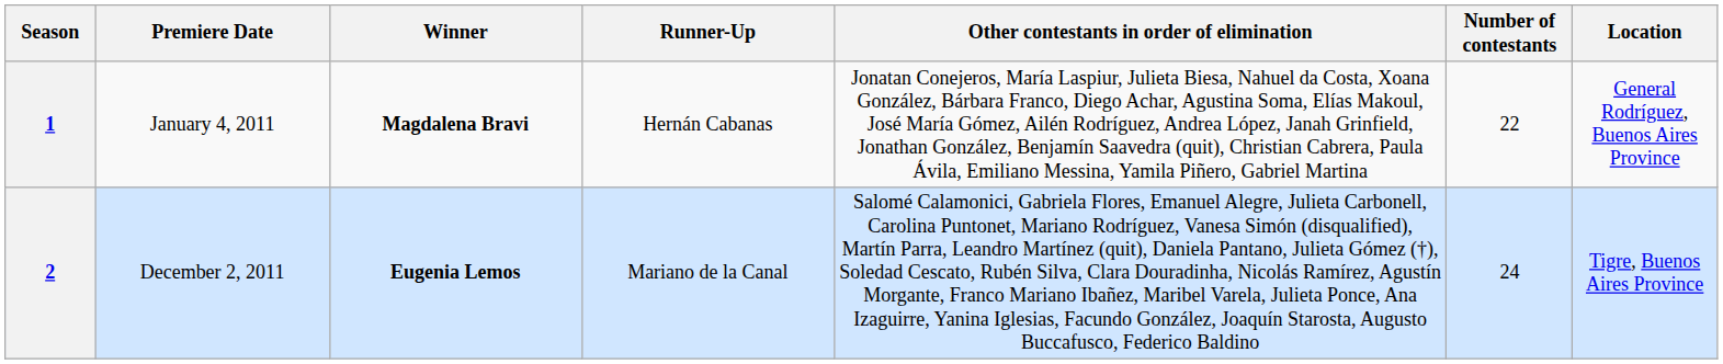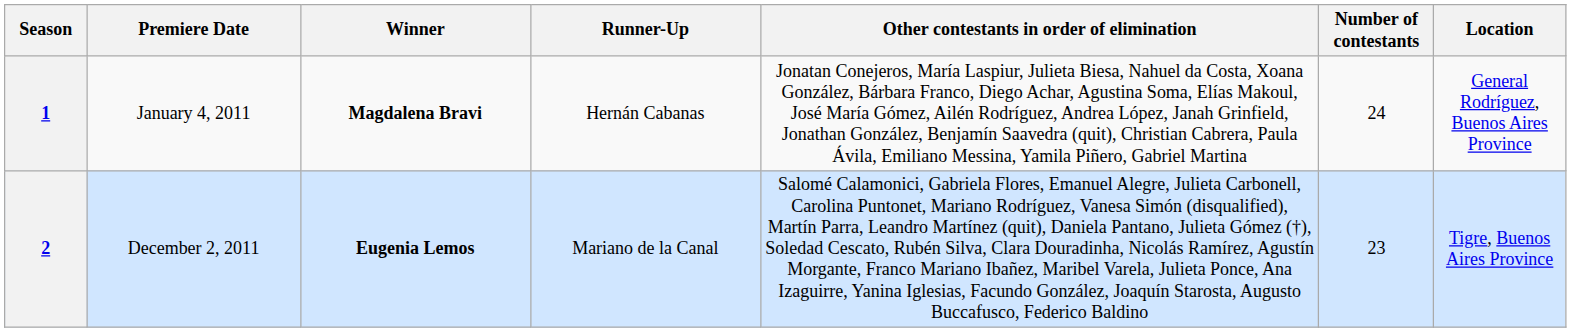 <table class="wikitable" style="font-size:90%; text-align: center;">
 <tr>
 <th width="5%">Season</th>
 <th width="13%">Premiere Date</th>
 <th width=14%>Winner</th>
 <th width=14%>Runner-Up</th>
 <th width="34%">Other contestants in order of elimination</th>
 <th width="7%">Number of contestants</th>
 <th width="8%">Location</th>
 </tr>
 <tr>
 <th><a href='#'>1</a></th>
 <td>January 4, 2011</td>
 <td><strong>Magdalena Bravi</strong></td>
 <td>Hernán Cabanas</td>
 <td>Jonatan Conejeros, María Laspiur, Julieta Biesa, Nahuel da Costa, Xoana González, Bárbara Franco, Diego Achar, Agustina Soma, Elías Makoul, José María Gómez, Ailén Rodríguez, Andrea López, Janah Grinfield, Jonathan González, Benjamín Saavedra (quit), Christian Cabrera, Paula Ávila, Emiliano Messina, Yamila Piñero, Gabriel Martina <br></td>
-<td>22</td>
+<td>24</td>
 <td><a href='#'>General Rodríguez</a>, <a href='#'>Buenos Aires Province</a></td>
 </tr>
 <tr style="background: #D0E6FF;">
 <th><a href='#'>2</a></th>
 <td>December 2, 2011</td>
 <td><strong>Eugenia Lemos</strong></td>
 <td>Mariano de la Canal</td>
 <td>Salomé Calamonici, Gabriela Flores, Emanuel Alegre, Julieta Carbonell, Carolina Puntonet, Mariano Rodríguez, Vanesa Simón (disqualified), Martín Parra, Leandro Martínez (quit), Daniela Pantano, Julieta Gómez (†), Soledad Cescato, Rubén Silva, Clara Douradinha, Nicolás Ramírez, Agustín Morgante, Franco Mariano Ibañez, Maribel Varela, Julieta Ponce, Ana Izaguirre, Yanina Iglesias, Facundo González, Joaquín Starosta, Augusto Buccafusco, Federico Baldino</td>
-<td>24</td>
+<td>23</td>
 <td><a href='#'>Tigre</a>, <a href='#'>Buenos Aires Province</a></td>
 </tr>
 </table>
